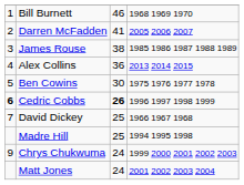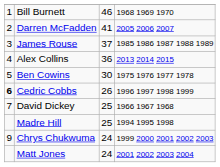 <table class="wikitable">
 <tr>
 </tr>
 <tr>
 <td>1</td>
 <td>Bill Burnett</td>
 <td>46</td>
 <td style="font-size:80%;">1968 1969 1970</td>
 </tr>
 <tr>
 <td>2</td>
 <td><a href='#'>Darren McFadden</a></td>
 <td>41</td>
 <td style="font-size:80%;"><a href='#'>2005</a> <a href='#'>2006</a> <a href='#'>2007</a></td>
 </tr>
 <tr>
 <td>3</td>
 <td><a href='#'>James Rouse</a></td>
-<td>38</td>
+<td>37</td>
 <td style="font-size:80%;">1985 1986 1987 1988 1989</td>
 </tr>
 <tr>
 <td>4</td>
 <td>Alex Collins</td>
 <td>36</td>
 <td style="font-size:80%;"><a href='#'>2013</a> <a href='#'>2014</a> <a href='#'>2015</a></td>
 </tr>
 <tr>
 <td>5</td>
 <td><a href='#'>Ben Cowins</a></td>
 <td>30</td>
 <td style="font-size:80%;">1975 1976 1977 1978</td>
 </tr>
 <tr>
 <td><strong>6</strong></td>
 <td><a href='#'>Cedric Cobbs</a></td>
-<td><strong>26</strong></td>
+<td>26</td>
 <td style="font-size:80%;">1996 1997 1998 1999</td>
 </tr>
 <tr>
 <td>7</td>
 <td>David Dickey</td>
 <td>25</td>
 <td style="font-size:80%;">1966 1967 1968</td>
 </tr>
 <tr>
 <td></td>
 <td><a href='#'>Madre Hill</a></td>
 <td>25</td>
 <td style="font-size:80%;">1994 1995 1998</td>
 </tr>
 <tr>
 <td>9</td>
 <td><a href='#'>Chrys Chukwuma</a></td>
 <td>24</td>
 <td style="font-size:80%;">1999 <a href='#'>2000</a> <a href='#'>2001</a> <a href='#'>2002</a> <a href='#'>2003</a></td>
 </tr>
 <tr>
 <td></td>
 <td><a href='#'>Matt Jones</a></td>
 <td>24</td>
 <td style="font-size:80%;"><a href='#'>2001</a> <a href='#'>2002</a> <a href='#'>2003</a> <a href='#'>2004</a></td>
 </tr>
 </table>
